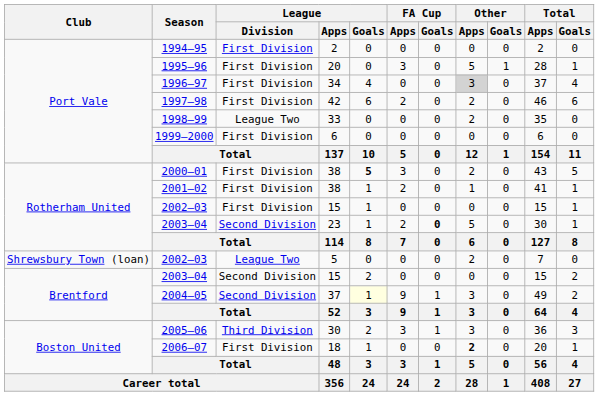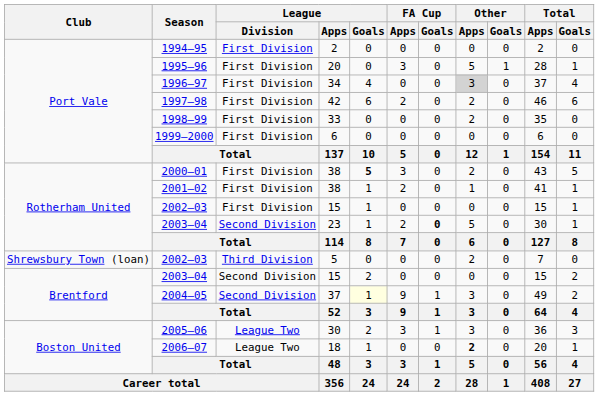 <table class="wikitable" style="text-align: center;">
 <tr>
 <th rowspan="2">Club</th>
 <th rowspan="2">Season</th>
 <th colspan="3">League</th>
 <th colspan="2">FA Cup</th>
 <th colspan="2">Other</th>
 <th colspan="2">Total</th>
 </tr>
 <tr>
 <th>Division</th>
 <th>Apps</th>
 <th>Goals</th>
 <th>Apps</th>
 <th>Goals</th>
 <th>Apps</th>
 <th>Goals</th>
 <th>Apps</th>
 <th>Goals</th>
 </tr>
 <tr>
 <td rowspan="7"><a href='#'>Port Vale</a></td>
 <td><a href='#'>1994–95</a></td>
 <td><a href='#'>First Division</a></td>
 <td>2</td>
 <td>0</td>
 <td>0</td>
 <td>0</td>
 <td>0</td>
 <td>0</td>
 <td>2</td>
 <td>0</td>
 </tr>
 <tr>
 <td><a href='#'>1995–96</a></td>
 <td>First Division</td>
 <td>20</td>
 <td>0</td>
 <td>3</td>
 <td>0</td>
 <td>5</td>
 <td>1</td>
 <td>28</td>
 <td>1</td>
 </tr>
 <tr>
 <td><a href='#'>1996–97</a></td>
 <td>First Division</td>
 <td>34</td>
 <td>4</td>
 <td>0</td>
 <td>0</td>
 <td style="background: lightgrey;">3</td>
 <td>0</td>
 <td>37</td>
 <td>4</td>
 </tr>
 <tr>
 <td><a href='#'>1997–98</a></td>
 <td>First Division</td>
 <td>42</td>
 <td>6</td>
 <td>2</td>
 <td>0</td>
 <td>2</td>
 <td>0</td>
 <td>46</td>
 <td>6</td>
 </tr>
 <tr>
 <td><a href='#'>1998–99</a></td>
-<td>League Two</td>
+<td>First Division</td>
 <td>33</td>
 <td>0</td>
 <td>0</td>
 <td>0</td>
 <td>2</td>
 <td>0</td>
 <td>35</td>
 <td>0</td>
 </tr>
 <tr>
 <td><a href='#'>1999–2000</a></td>
 <td>First Division</td>
 <td>6</td>
 <td>0</td>
 <td>0</td>
 <td>0</td>
 <td>0</td>
 <td>0</td>
 <td>6</td>
 <td>0</td>
 </tr>
 <tr>
 <th colspan="2">Total</th>
 <th>137</th>
 <th>10</th>
 <th>5</th>
 <th>0</th>
 <th>12</th>
 <th>1</th>
 <th>154</th>
 <th>11</th>
 </tr>
 <tr>
 <td rowspan="5"><a href='#'>Rotherham United</a></td>
 <td><a href='#'>2000–01</a></td>
 <td>First Division</td>
 <td>38</td>
 <td><strong>5</strong></td>
 <td>3</td>
 <td>0</td>
 <td>2</td>
 <td>0</td>
 <td>43</td>
 <td>5</td>
 </tr>
 <tr>
 <td><a href='#'>2001–02</a></td>
 <td>First Division</td>
 <td>38</td>
 <td>1</td>
 <td>2</td>
 <td>0</td>
 <td>1</td>
 <td>0</td>
 <td>41</td>
 <td>1</td>
 </tr>
 <tr>
 <td><a href='#'>2002–03</a></td>
 <td>First Division</td>
 <td>15</td>
 <td>1</td>
 <td>0</td>
 <td>0</td>
 <td>0</td>
 <td>0</td>
 <td>15</td>
 <td>1</td>
 </tr>
 <tr>
 <td><a href='#'>2003–04</a></td>
 <td><a href='#'>Second Division</a></td>
 <td>23</td>
 <td>1</td>
 <td>2</td>
 <td><strong>0</strong></td>
 <td>5</td>
 <td>0</td>
 <td>30</td>
 <td>1</td>
 </tr>
 <tr>
 <th colspan="2">Total</th>
 <th>114</th>
 <th>8</th>
 <th>7</th>
 <th>0</th>
 <th>6</th>
 <th>0</th>
 <th>127</th>
 <th>8</th>
 </tr>
 <tr>
 <td><a href='#'>Shrewsbury Town</a> (loan)</td>
 <td><a href='#'>2002–03</a></td>
-<td><a href='#'>League Two</a></td>
+<td><a href='#'>Third Division</a></td>
 <td>5</td>
 <td>0</td>
 <td>0</td>
 <td>0</td>
 <td>2</td>
 <td>0</td>
 <td>7</td>
 <td>0</td>
 </tr>
 <tr>
 <td rowspan="3"><a href='#'>Brentford</a></td>
 <td><a href='#'>2003–04</a></td>
 <td>Second Division</td>
 <td>15</td>
 <td>2</td>
 <td>0</td>
 <td>0</td>
 <td>0</td>
 <td>0</td>
 <td>15</td>
 <td>2</td>
 </tr>
 <tr>
 <td><a href='#'>2004–05</a></td>
 <td><a href='#'>Second Division</a></td>
 <td>37</td>
 <td style="background: lightyellow;">1</td>
 <td>9</td>
 <td>1</td>
 <td>3</td>
 <td>0</td>
 <td>49</td>
 <td>2</td>
 </tr>
 <tr>
 <th colspan="2">Total</th>
 <th>52</th>
 <th>3</th>
 <th>9</th>
 <th>1</th>
 <th>3</th>
 <th>0</th>
 <th>64</th>
 <th>4</th>
 </tr>
 <tr>
 <td rowspan="3"><a href='#'>Boston United</a></td>
 <td><a href='#'>2005–06</a></td>
-<td><a href='#'>Third Division</a></td>
+<td><a href='#'>League Two</a></td>
 <td>30</td>
 <td>2</td>
 <td>3</td>
 <td>1</td>
 <td>3</td>
 <td>0</td>
 <td>36</td>
 <td>3</td>
 </tr>
 <tr>
 <td><a href='#'>2006–07</a></td>
-<td>First Division</td>
+<td>League Two</td>
 <td>18</td>
 <td>1</td>
 <td>0</td>
 <td>0</td>
 <td><strong>2</strong></td>
 <td>0</td>
 <td>20</td>
 <td>1</td>
 </tr>
 <tr>
 <th colspan="2">Total</th>
 <th>48</th>
 <th>3</th>
 <th>3</th>
 <th>1</th>
 <th>5</th>
 <th>0</th>
 <th>56</th>
 <th>4</th>
 </tr>
 <tr>
 <th colspan="3">Career total</th>
 <th>356</th>
 <th>24</th>
 <th>24</th>
 <th>2</th>
 <th>28</th>
 <th>1</th>
 <th>408</th>
 <th>27</th>
 </tr>
 </table>
